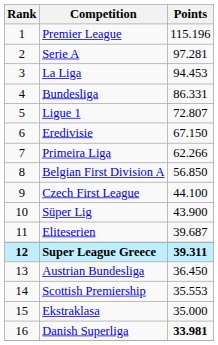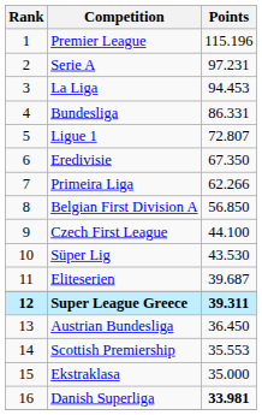 <table class="wikitable" style="text-align:center">
 <tr>
 <th>Rank</th>
 <th>Competition</th>
 <th>Points</th>
 </tr>
 <tr>
 <td>1</td>
 <td align="left"> <a href='#'>Premier League</a></td>
 <td>115.196</td>
 </tr>
 <tr>
 <td>2</td>
 <td align="left"> <a href='#'>Serie A</a></td>
-<td>97.281</td>
+<td>97.231</td>
 </tr>
 <tr>
 <td>3</td>
 <td align="left"> <a href='#'>La Liga</a></td>
 <td>94.453</td>
 </tr>
 <tr>
 <td>4</td>
 <td align="left"> <a href='#'>Bundesliga</a></td>
 <td>86.331</td>
 </tr>
 <tr>
 <td>5</td>
 <td align="left"> <a href='#'>Ligue 1</a></td>
 <td>72.807</td>
 </tr>
 <tr>
 <td>6</td>
 <td align="left"> <a href='#'>Eredivisie</a></td>
-<td>67.150</td>
+<td>67.350</td>
 </tr>
 <tr>
 <td>7</td>
 <td align="left"> <a href='#'>Primeira Liga</a></td>
 <td>62.266</td>
 </tr>
 <tr>
 <td>8</td>
 <td align="left"> <a href='#'>Belgian First Division A</a></td>
 <td>56.850</td>
 </tr>
 <tr>
 <td>9</td>
 <td align="left"> <a href='#'>Czech First League</a></td>
 <td>44.100</td>
 </tr>
 <tr>
 <td>10</td>
 <td align="left"> <a href='#'>Süper Lig</a></td>
-<td>43.900</td>
+<td>43.530</td>
 </tr>
 <tr>
 <td>11</td>
 <td align="left"> <a href='#'>Eliteserien</a></td>
 <td>39.687</td>
 </tr>
 <tr>
 </tr>
 <tr bgcolor=#BFEFFF>
 <td><strong>12</strong></td>
 <td align="left"> <strong>Super League Greece</strong></td>
 <td><strong>39.311</strong></td>
 </tr>
 <tr>
 <td>13</td>
 <td align="left"> <a href='#'>Austrian Bundesliga</a></td>
 <td>36.450</td>
 </tr>
 <tr>
 <td>14</td>
 <td align="left"> <a href='#'>Scottish Premiership</a></td>
 <td>35.553</td>
 </tr>
 <tr>
 <td>15</td>
 <td align="left"> <a href='#'>Ekstraklasa</a></td>
 <td>35.000</td>
 </tr>
 <tr>
 <td>16</td>
 <td align="left"> <a href='#'>Danish Superliga</a></td>
 <td><strong>33.981</strong></td>
 </tr>
 <tr>
 </tr>
 </table>
